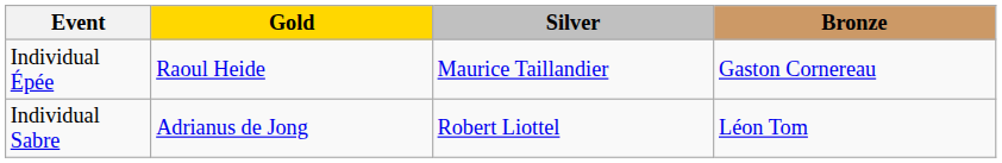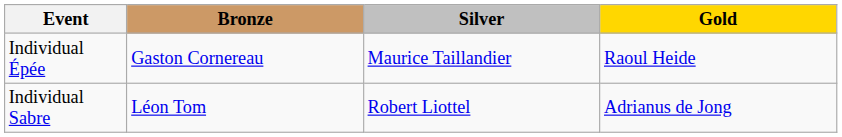 <table class="wikitable">
 <tr>
 <th width="100">Event</th>
+<th style="background-color:#CC9966;" width="200"> Bronze</th>
+<th style="background-color:silver;" width="200"> Silver</th>
 <th style="background-color:gold;" width="200"> Gold</th>
-<th style="background-color:silver;" width="200"> Silver</th>
-<th style="background-color:#CC9966;" width="200"> Bronze</th>
 </tr>
 <tr>
 <td>Individual <a href='#'>Épée</a></td>
+<td> <a href='#'>Gaston Cornereau</a></td>
+<td> <a href='#'>Maurice Taillandier</a></td>
 <td> <a href='#'>Raoul Heide</a></td>
-<td> <a href='#'>Maurice Taillandier</a></td>
-<td> <a href='#'>Gaston Cornereau</a></td>
 </tr>
 <tr>
 <td>Individual <a href='#'>Sabre</a></td>
+<td> <a href='#'>Léon Tom</a></td>
+<td> <a href='#'>Robert Liottel</a></td>
 <td> <a href='#'>Adrianus de Jong</a></td>
-<td> <a href='#'>Robert Liottel</a></td>
-<td> <a href='#'>Léon Tom</a></td>
 </tr>
 </table>
